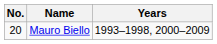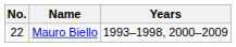 <table class="wikitable" style="font-size:97%; text-align:center;">
 <tr>
 <th>No.</th>
 <th>Name</th>
 <th>Years</th>
 </tr>
 <tr>
-<td>20</td>
+<td>22</td>
 <td style="text-align:left;"> <a href='#'>Mauro Biello</a></td>
 <td>1993–1998, 2000–2009</td>
 </tr>
 </table>
